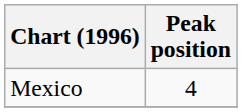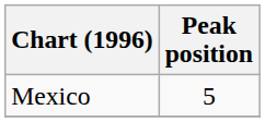 <table class="wikitable">
 <tr>
 <th align="left">Chart (1996)</th>
 <th align="left">Peak<br>position</th>
 </tr>
 <tr>
 <td>Mexico</td>
-<td align="center">4</td>
+<td align="center">5</td>
 </tr>
 <tr>
 </tr>
 </table>
